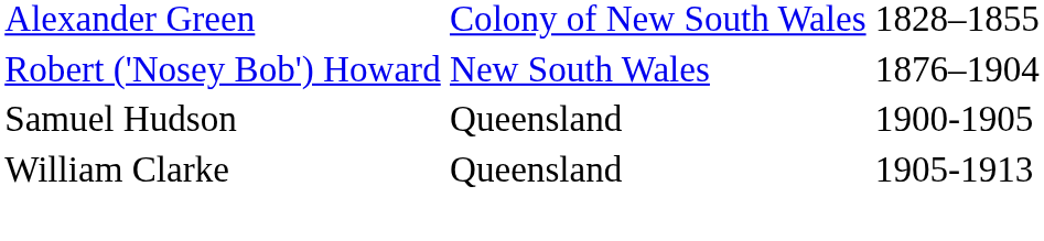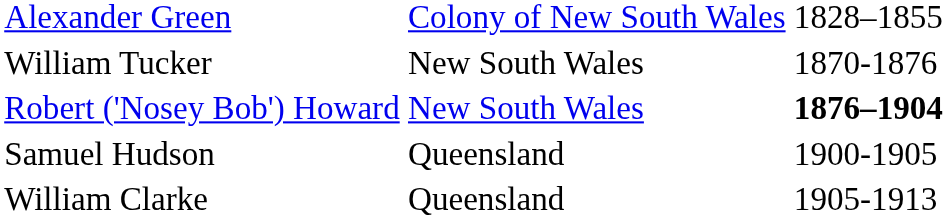 <table>
 <tr>
 <td><a href='#'>Alexander Green</a></td>
 <td><a href='#'>Colony of New South Wales</a></td>
 <td>1828–1855</td>
 </tr>
 <tr>
+<td>William Tucker</td>
+<td>New South Wales</td>
+<td>1870-1876</td>
+</tr>
+<tr>
 <td><a href='#'>Robert ('Nosey Bob') Howard</a></td>
 <td><a href='#'>New South Wales</a></td>
-<td>1876–1904</td>
+<td><strong>1876–1904</strong></td>
 </tr>
 <tr>
 <td>Samuel Hudson</td>
 <td>Queensland</td>
 <td>1900-1905</td>
 </tr>
 <tr>
 <td>William Clarke</td>
 <td>Queensland</td>
 <td>1905-1913</td>
 </tr>
 </table>
